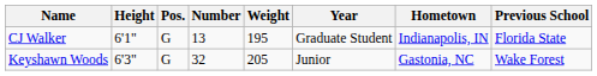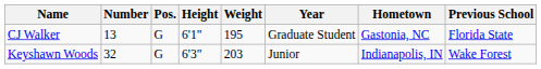 <table class="wikitable sortable" border="1">
 <tr>
 <th>Name</th>
+<th>Number</th>
+<th>Pos.</th>
 <th>Height</th>
-<th>Pos.</th>
-<th>Number</th>
 <th>Weight</th>
 <th>Year</th>
 <th>Hometown</th>
 <th class="unsortable">Previous School</th>
 </tr>
 <tr>
 <td><a href='#'>CJ Walker</a></td>
+<td>13</td>
+<td>G</td>
 <td>6'1"</td>
-<td>G</td>
-<td>13</td>
 <td>195</td>
 <td>Graduate Student</td>
-<td><a href='#'>Indianapolis, IN</a></td>
+<td><a href='#'>Gastonia, NC</a></td>
 <td><a href='#'>Florida State</a></td>
 </tr>
 <tr>
 <td><a href='#'>Keyshawn Woods</a></td>
+<td>32</td>
+<td>G</td>
 <td>6'3"</td>
-<td>G</td>
-<td>32</td>
-<td>205</td>
+<td>203</td>
 <td>Junior</td>
-<td><a href='#'>Gastonia, NC</a></td>
+<td><a href='#'>Indianapolis, IN</a></td>
 <td><a href='#'>Wake Forest</a></td>
 </tr>
 </table>
